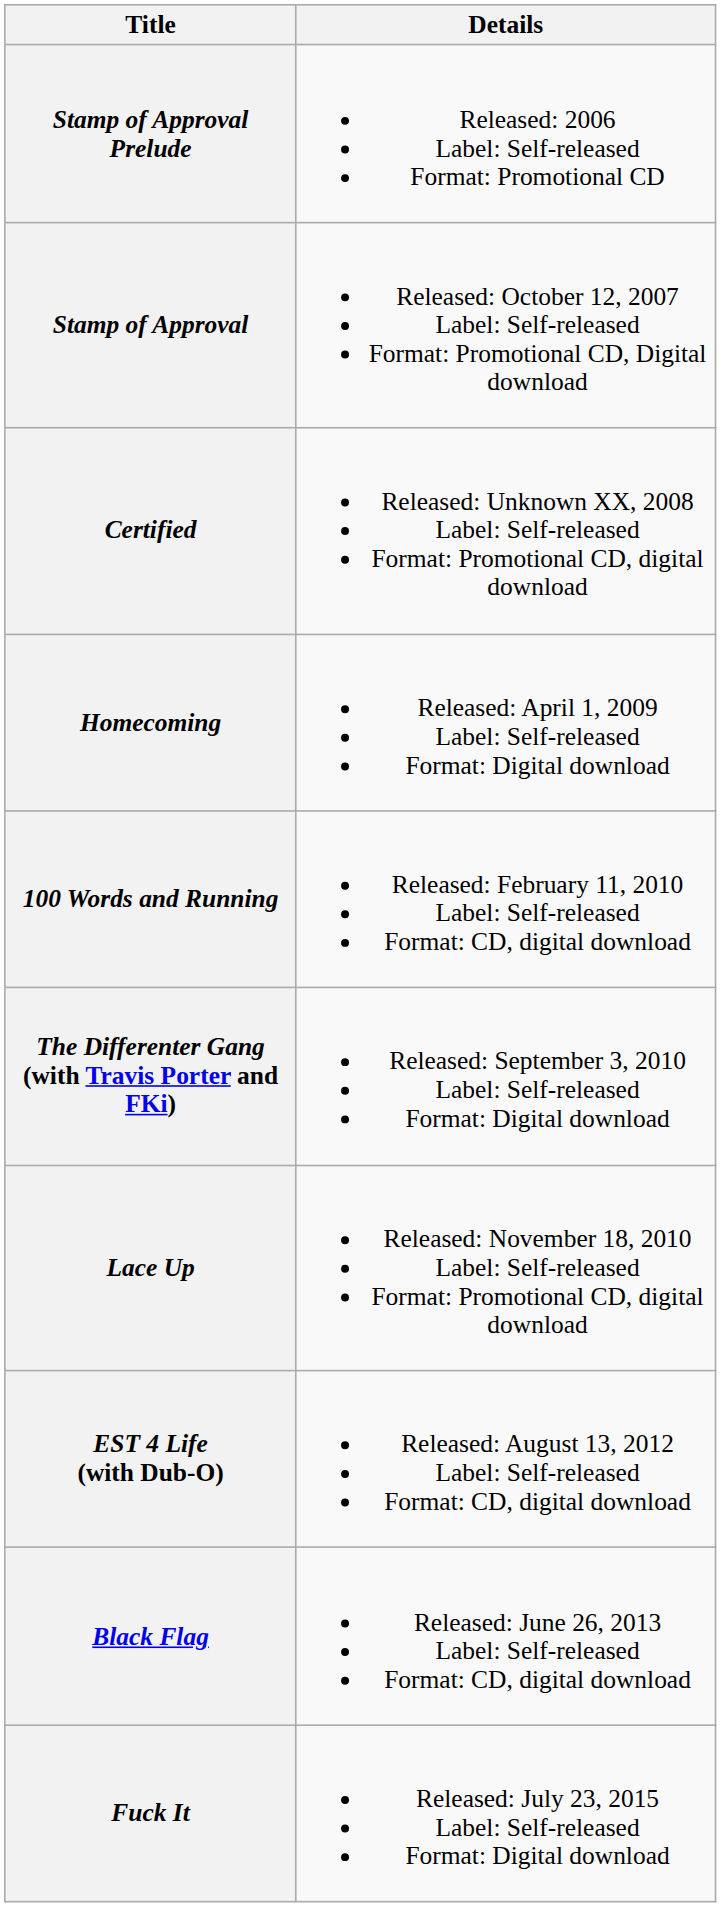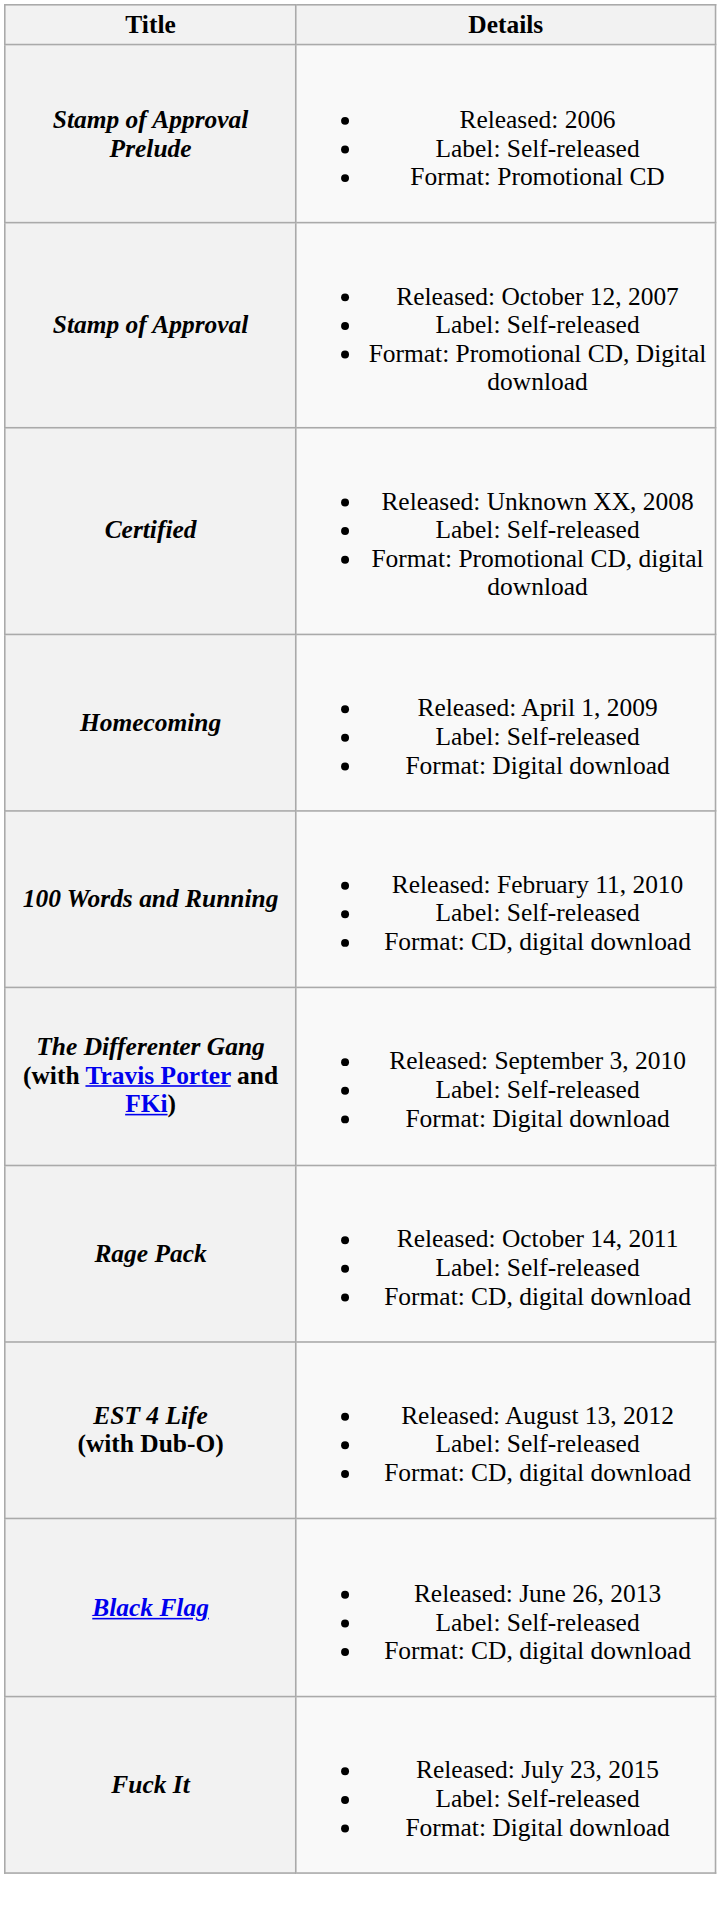 <table class="wikitable plainrowheaders" style="text-align:center;">
 <tr>
 <th scope="col" style="width:11em;">Title</th>
 <th scope="col" style="width:16em;">Details</th>
 </tr>
 <tr>
 <th scope="row"><em>Stamp of Approval Prelude</em></th>
 <td><br><ul><li>Released: 2006</li><li>Label: Self-released</li><li>Format: Promotional CD</li></ul></td>
 </tr>
 <tr>
 <th scope="row"><em>Stamp of Approval</em></th>
 <td><br><ul><li>Released: October 12, 2007</li><li>Label: Self-released</li><li>Format: Promotional CD, Digital download</li></ul></td>
 </tr>
 <tr>
 <th scope="row"><em>Certified</em></th>
 <td><br><ul><li>Released: Unknown XX, 2008</li><li>Label: Self-released</li><li>Format: Promotional CD, digital download</li></ul></td>
 </tr>
 <tr>
 <th scope="row"><em>Homecoming</em></th>
 <td><br><ul><li>Released: April 1, 2009</li><li>Label: Self-released</li><li>Format: Digital download</li></ul></td>
 </tr>
 <tr>
 <th scope="row"><em>100 Words and Running</em></th>
 <td><br><ul><li>Released: February 11, 2010</li><li>Label: Self-released</li><li>Format: CD, digital download</li></ul></td>
 </tr>
 <tr>
 <th scope="row"><em>The Differenter Gang</em> <br><span>(with <a href='#'>Travis Porter</a> and <a href='#'>FKi</a>)</span></th>
 <td><br><ul><li>Released: September 3, 2010</li><li>Label: Self-released</li><li>Format: Digital download</li></ul></td>
 </tr>
 <tr>
-<th scope="row"><em>Lace Up</em></th>
-<td><br><ul><li>Released: November 18, 2010</li><li>Label: Self-released</li><li>Format: Promotional CD, digital download</li></ul></td>
+<th scope="row"><em>Rage Pack</em></th>
+<td><br><ul><li>Released: October 14, 2011</li><li>Label: Self-released</li><li>Format: CD, digital download</li></ul></td>
 </tr>
 <tr>
 <th scope="row"><em>EST 4 Life</em><br><span>(with Dub-O)</span></th>
 <td><br><ul><li>Released: August 13, 2012</li><li>Label: Self-released</li><li>Format: CD, digital download</li></ul></td>
 </tr>
 <tr>
 <th scope="row"><em><a href='#'>Black Flag</a></em></th>
 <td><br><ul><li>Released: June 26, 2013</li><li>Label: Self-released</li><li>Format: CD, digital download</li></ul></td>
 </tr>
 <tr>
 <th scope="row"><em>Fuck It</em></th>
 <td><br><ul><li>Released: July 23, 2015</li><li>Label: Self-released</li><li>Format: Digital download</li></ul></td>
 </tr>
 </table>
